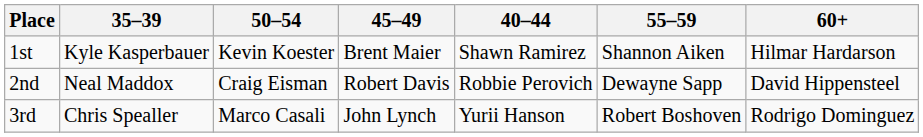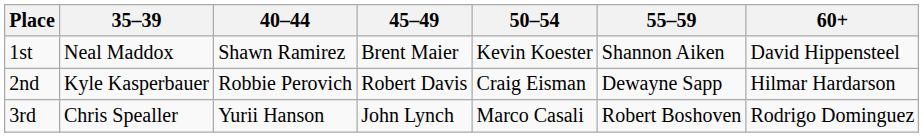 <table class="wikitable">
 <tr>
 <th>Place</th>
 <th>35–39</th>
+<th>40–44</th>
+<th>45–49</th>
 <th>50–54</th>
-<th>45–49</th>
-<th>40–44</th>
 <th>55–59</th>
 <th>60+</th>
 </tr>
 <tr>
 <td>1st</td>
-<td>Kyle Kasperbauer</td>
+<td>Neal Maddox</td>
+<td>Shawn Ramirez</td>
+<td>Brent Maier</td>
 <td>Kevin Koester</td>
-<td>Brent Maier</td>
-<td>Shawn Ramirez</td>
 <td>Shannon Aiken</td>
-<td>Hilmar Hardarson</td>
+<td>David Hippensteel</td>
 </tr>
 <tr>
 <td>2nd</td>
-<td>Neal Maddox</td>
+<td>Kyle Kasperbauer</td>
+<td>Robbie Perovich</td>
+<td>Robert Davis</td>
 <td>Craig Eisman</td>
-<td>Robert Davis</td>
-<td>Robbie Perovich</td>
 <td>Dewayne Sapp</td>
-<td>David Hippensteel</td>
+<td>Hilmar Hardarson</td>
 </tr>
 <tr>
 <td>3rd</td>
 <td>Chris Spealler</td>
+<td>Yurii Hanson</td>
+<td>John Lynch</td>
 <td>Marco Casali</td>
-<td>John Lynch</td>
-<td>Yurii Hanson</td>
 <td>Robert Boshoven</td>
 <td>Rodrigo Dominguez</td>
 </tr>
 </table>
